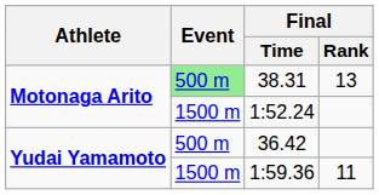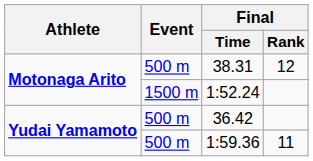 <table class="wikitable" style="font-size:90%">
 <tr>
 <th rowspan=2>Athlete</th>
 <th rowspan=2>Event</th>
 <th colspan=2>Final</th>
 </tr>
 <tr style="font-size:95%">
 <th>Time</th>
 <th>Rank</th>
 </tr>
 <tr align=center>
 <td align=left rowspan=2><strong><a href='#'>Motonaga Arito</a></strong></td>
-<td align=left style="background: lightgreen;"><a href='#'>500 m</a></td>
+<td align=left><a href='#'>500 m</a></td>
 <td>38.31</td>
-<td>13</td>
+<td>12</td>
 </tr>
 <tr align=center>
 <td align=left><a href='#'>1500 m</a></td>
 <td>1:52.24</td>
 <td></td>
 </tr>
 <tr align=center>
 <td align=left rowspan=2><strong><a href='#'>Yudai Yamamoto</a></strong></td>
 <td align=left><a href='#'>500 m</a></td>
 <td>36.42</td>
 <td></td>
 </tr>
 <tr align=center>
-<td align=left><a href='#'>1500 m</a></td>
+<td align=left><a href='#'>500 m</a></td>
 <td>1:59.36</td>
 <td>11</td>
 </tr>
 </table>
